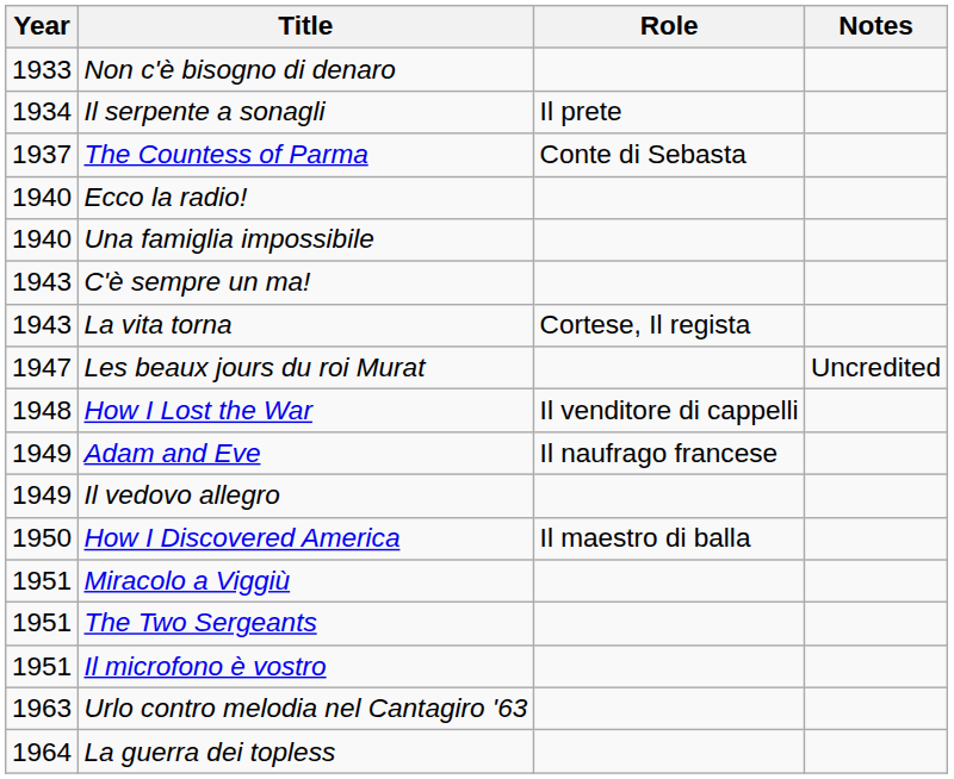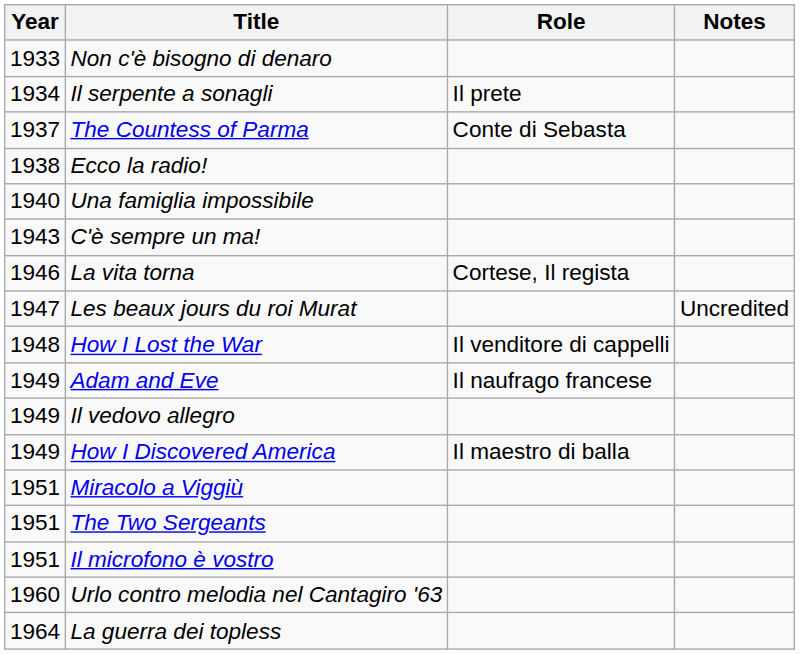 <table class="wikitable">
 <tr>
 <th>Year</th>
 <th>Title</th>
 <th>Role</th>
 <th>Notes</th>
 </tr>
 <tr>
 <td>1933</td>
 <td><em>Non c'è bisogno di denaro</em></td>
 <td></td>
 <td></td>
 </tr>
 <tr>
 <td>1934</td>
 <td><em>Il serpente a sonagli</em></td>
 <td>Il prete</td>
 <td></td>
 </tr>
 <tr>
 <td>1937</td>
 <td><em><a href='#'>The Countess of Parma</a></em></td>
 <td>Conte di Sebasta</td>
 <td></td>
 </tr>
 <tr>
-<td>1940</td>
+<td>1938</td>
 <td><em>Ecco la radio!</em></td>
 <td></td>
 <td></td>
 </tr>
 <tr>
 <td>1940</td>
 <td><em>Una famiglia impossibile</em></td>
 <td></td>
 <td></td>
 </tr>
 <tr>
 <td>1943</td>
 <td><em>C'è sempre un ma!</em></td>
 <td></td>
 <td></td>
 </tr>
 <tr>
-<td>1943</td>
+<td>1946</td>
 <td><em>La vita torna</em></td>
 <td>Cortese, Il regista</td>
 <td></td>
 </tr>
 <tr>
 <td>1947</td>
 <td><em>Les beaux jours du roi Murat</em></td>
 <td></td>
 <td>Uncredited</td>
 </tr>
 <tr>
 <td>1948</td>
 <td><em><a href='#'>How I Lost the War</a></em></td>
 <td>Il venditore di cappelli</td>
 <td></td>
 </tr>
 <tr>
 <td>1949</td>
 <td><em><a href='#'>Adam and Eve</a></em></td>
 <td>Il naufrago francese</td>
 <td></td>
 </tr>
 <tr>
 <td>1949</td>
 <td><em>Il vedovo allegro</em></td>
 <td></td>
 <td></td>
 </tr>
 <tr>
-<td>1950</td>
+<td>1949</td>
 <td><em><a href='#'>How I Discovered America</a></em></td>
 <td>Il maestro di balla</td>
 <td></td>
 </tr>
 <tr>
 <td>1951</td>
 <td><em><a href='#'>Miracolo a Viggiù</a></em></td>
 <td></td>
 <td></td>
 </tr>
 <tr>
 <td>1951</td>
 <td><em><a href='#'>The Two Sergeants</a></em></td>
 <td></td>
 <td></td>
 </tr>
 <tr>
 <td>1951</td>
 <td><em><a href='#'>Il microfono è vostro</a></em></td>
 <td></td>
 <td></td>
 </tr>
 <tr>
-<td>1963</td>
+<td>1960</td>
 <td><em>Urlo contro melodia nel Cantagiro '63</em></td>
 <td></td>
 <td></td>
 </tr>
 <tr>
 <td>1964</td>
 <td><em>La guerra dei topless</em></td>
 <td></td>
 <td></td>
 </tr>
 </table>
